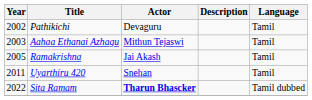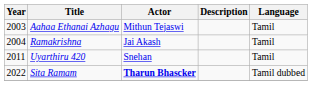 <table class="wikitable sortable">
 <tr>
 <th>Year</th>
 <th>Title</th>
 <th>Actor</th>
 <th>Description</th>
 <th>Language</th>
 </tr>
 <tr>
-<td>2002</td>
-<td><em>Pathikichi</em></td>
-<td>Devaguru</td>
-<td></td>
-<td>Tamil</td>
-</tr>
-<tr>
 <td>2003</td>
 <td><em><a href='#'>Aahaa Ethanai Azhagu</a></em></td>
 <td><a href='#'>Mithun Tejaswi</a></td>
 <td></td>
 <td>Tamil</td>
 </tr>
 <tr>
-<td>2005</td>
+<td>2004</td>
 <td><em><a href='#'>Ramakrishna</a></em></td>
 <td><a href='#'>Jai Akash</a></td>
 <td></td>
 <td>Tamil</td>
 </tr>
 <tr>
 <td>2011</td>
 <td><em><a href='#'>Uyarthiru 420</a></em></td>
 <td><a href='#'>Snehan</a></td>
 <td></td>
 <td>Tamil</td>
 </tr>
 <tr>
 <td>2022</td>
 <td><em><a href='#'>Sita Ramam</a></em></td>
 <td><strong><a href='#'>Tharun Bhascker</a></strong></td>
 <td></td>
 <td>Tamil dubbed</td>
 </tr>
 <tr>
 </tr>
 </table>
